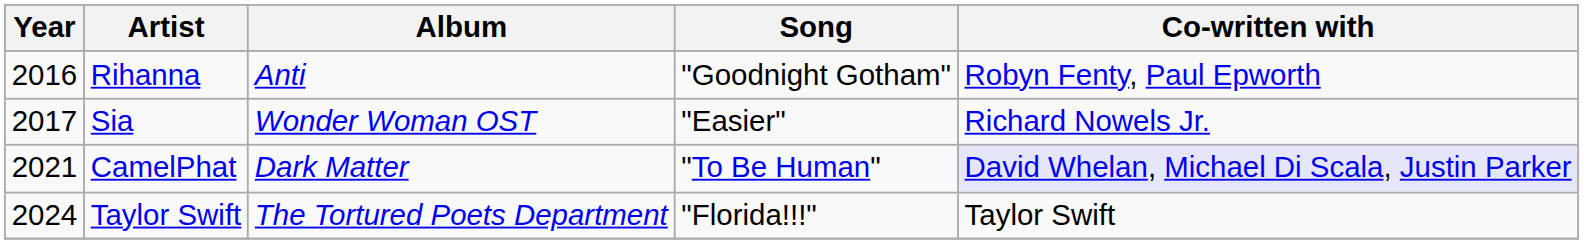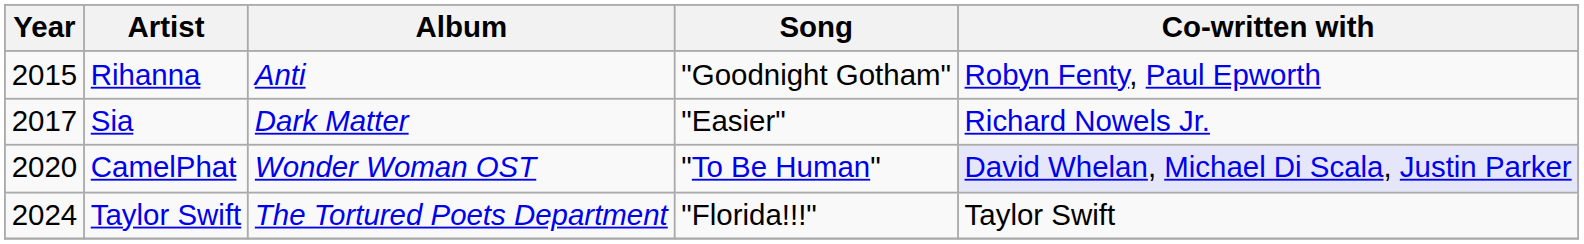 <table class="wikitable">
 <tr>
 <th>Year</th>
 <th>Artist</th>
 <th>Album</th>
 <th>Song</th>
 <th>Co-written with</th>
 </tr>
 <tr>
-<td>2016</td>
+<td>2015</td>
 <td><a href='#'>Rihanna</a></td>
 <td><em><a href='#'>Anti</a></em></td>
 <td>"Goodnight Gotham"</td>
 <td><a href='#'>Robyn Fenty</a>, <a href='#'>Paul Epworth</a></td>
 </tr>
 <tr>
 <td>2017</td>
 <td><a href='#'>Sia</a></td>
-<td><em><a href='#'>Wonder Woman OST</a></em></td>
+<td><em><a href='#'>Dark Matter</a></em></td>
 <td>"Easier" </td>
 <td><a href='#'>Richard Nowels Jr.</a></td>
 </tr>
 <tr>
-<td>2021</td>
+<td>2020</td>
 <td><a href='#'>CamelPhat</a></td>
-<td><em><a href='#'>Dark Matter</a></em></td>
+<td><em><a href='#'>Wonder Woman OST</a></em></td>
 <td>"<a href='#'>To Be Human</a>" </td>
 <td style="background: lavender;"><a href='#'>David Whelan</a>, <a href='#'>Michael Di Scala</a>, <a href='#'>Justin Parker</a></td>
 </tr>
 <tr>
 <td>2024</td>
 <td><a href='#'>Taylor Swift</a></td>
 <td><em><a href='#'>The Tortured Poets Department</a></em></td>
 <td>"Florida!!!" </td>
 <td>Taylor Swift</td>
 </tr>
 <tr>
 </tr>
 </table>
